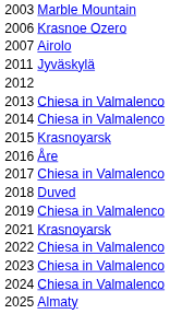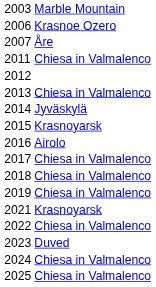 <table>
 <tr>
 <td>2003</td>
 <td><a href='#'>Marble Mountain</a></td>
 <td></td>
 <td></td>
 <td></td>
 </tr>
 <tr>
 <td>2006</td>
 <td><a href='#'>Krasnoe Ozero</a></td>
 <td></td>
 <td></td>
 <td></td>
 </tr>
 <tr>
 <td>2007</td>
-<td><a href='#'>Airolo</a></td>
+<td><a href='#'>Åre</a></td>
 <td></td>
 <td></td>
 <td></td>
 </tr>
 <tr>
 <td>2011</td>
-<td><a href='#'>Jyväskylä</a></td>
+<td><a href='#'>Chiesa in Valmalenco</a></td>
 <td></td>
 <td></td>
 <td></td>
 </tr>
 <tr>
 <td>2012</td>
 <td></td>
 <td></td>
 <td></td>
 <td></td>
 </tr>
 <tr>
 <td>2013</td>
 <td><a href='#'>Chiesa in Valmalenco</a></td>
 <td></td>
 <td></td>
 <td></td>
 </tr>
 <tr>
 <td>2014</td>
-<td><a href='#'>Chiesa in Valmalenco</a></td>
+<td><a href='#'>Jyväskylä</a></td>
 <td></td>
 <td></td>
 <td></td>
 </tr>
 <tr>
 <td>2015</td>
 <td><a href='#'>Krasnoyarsk</a></td>
 <td></td>
 <td></td>
 <td></td>
 </tr>
 <tr>
 <td>2016</td>
-<td><a href='#'>Åre</a></td>
+<td><a href='#'>Airolo</a></td>
 <td></td>
 <td></td>
 <td></td>
 </tr>
 <tr>
 <td>2017</td>
 <td><a href='#'>Chiesa in Valmalenco</a></td>
 <td></td>
 <td></td>
 <td></td>
 </tr>
 <tr>
 <td>2018</td>
-<td><a href='#'>Duved</a></td>
+<td><a href='#'>Chiesa in Valmalenco</a></td>
 <td></td>
 <td></td>
 <td></td>
 </tr>
 <tr>
 <td>2019</td>
 <td><a href='#'>Chiesa in Valmalenco</a></td>
 <td></td>
 <td></td>
 <td></td>
 </tr>
 <tr>
 <td>2021</td>
 <td><a href='#'>Krasnoyarsk</a></td>
 <td></td>
 <td></td>
 <td></td>
 </tr>
 <tr>
 <td>2022</td>
 <td><a href='#'>Chiesa in Valmalenco</a></td>
 <td></td>
 <td></td>
 <td></td>
 </tr>
 <tr>
 <td>2023</td>
-<td><a href='#'>Chiesa in Valmalenco</a></td>
+<td><a href='#'>Duved</a></td>
 <td></td>
 <td></td>
 <td></td>
 </tr>
 <tr>
 <td>2024</td>
 <td><a href='#'>Chiesa in Valmalenco</a></td>
 <td></td>
 <td></td>
 <td></td>
 </tr>
 <tr>
 <td>2025</td>
-<td><a href='#'>Almaty</a></td>
+<td><a href='#'>Chiesa in Valmalenco</a></td>
 <td></td>
 <td></td>
 <td></td>
 </tr>
 </table>
